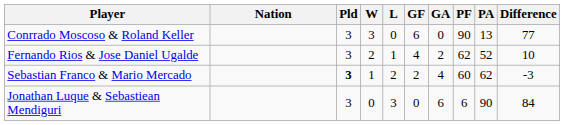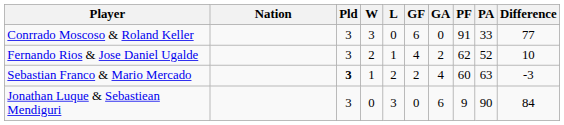 <table class="wikitable" style="text-align:center">
 <tr>
 <th width="250">Player</th>
 <th width="150">Nation</th>
 <th width=20>Pld</th>
 <th width=20>W</th>
 <th width=20>L</th>
 <th width=20>GF</th>
 <th width=20>GA</th>
 <th width=20>PF</th>
 <th width=20>PA</th>
 <th width=30>Difference</th>
 </tr>
 <tr>
 <td align="left"><a href='#'>Conrrado Moscoso</a> & <a href='#'>Roland Keller</a></td>
 <td align="left"></td>
 <td>3</td>
 <td>3</td>
 <td>0</td>
 <td>6</td>
 <td>0</td>
-<td>90</td>
-<td>13</td>
+<td>91</td>
+<td>33</td>
 <td>77</td>
 </tr>
 <tr>
 <td align="left"><a href='#'>Fernando Rios</a> & <a href='#'>Jose Daniel Ugalde</a></td>
 <td align="left"></td>
 <td>3</td>
 <td>2</td>
 <td>1</td>
 <td>4</td>
 <td>2</td>
 <td>62</td>
 <td>52</td>
 <td>10</td>
 </tr>
 <tr>
 <td align="left"><a href='#'>Sebastian Franco</a> & <a href='#'>Mario Mercado</a></td>
 <td align="left"></td>
 <td><strong>3</strong></td>
 <td>1</td>
 <td>2</td>
 <td>2</td>
 <td>4</td>
 <td>60</td>
-<td>62</td>
+<td>63</td>
 <td>-3</td>
 </tr>
 <tr>
 <td align="left"><a href='#'>Jonathan Luque</a> & <a href='#'>Sebastiean Mendiguri</a></td>
 <td align="left"></td>
 <td>3</td>
 <td>0</td>
 <td>3</td>
 <td>0</td>
 <td>6</td>
-<td>6</td>
+<td>9</td>
 <td>90</td>
 <td>84</td>
 </tr>
 </table>
